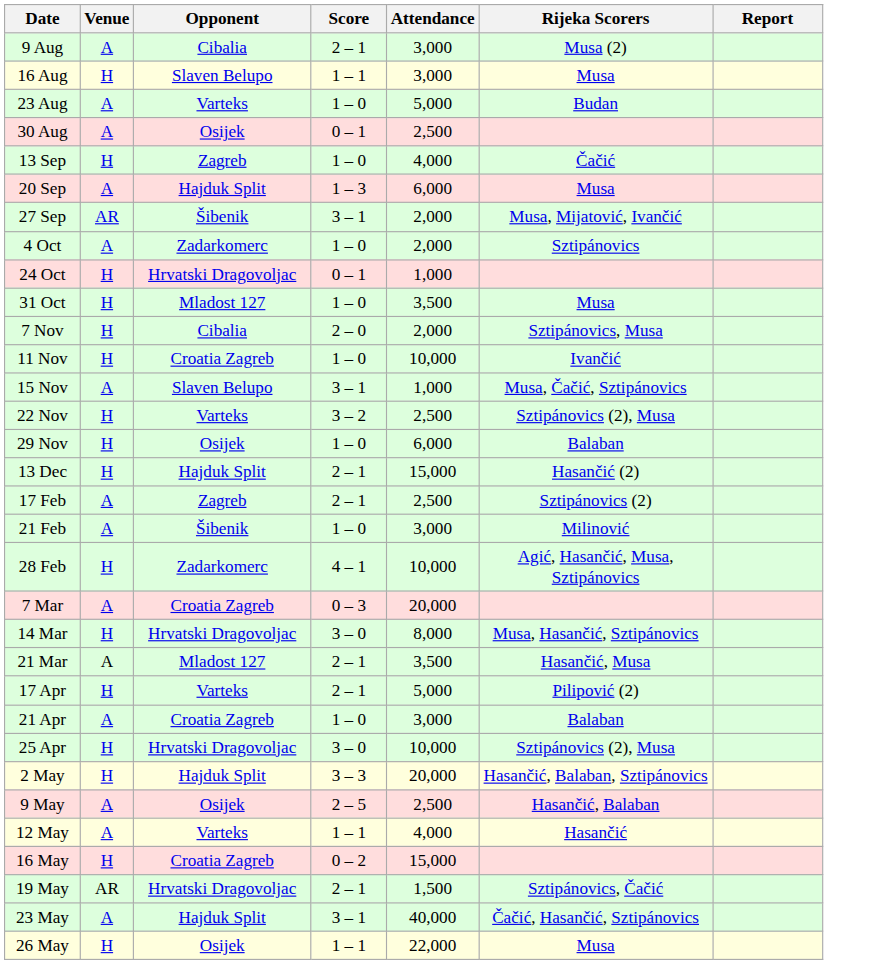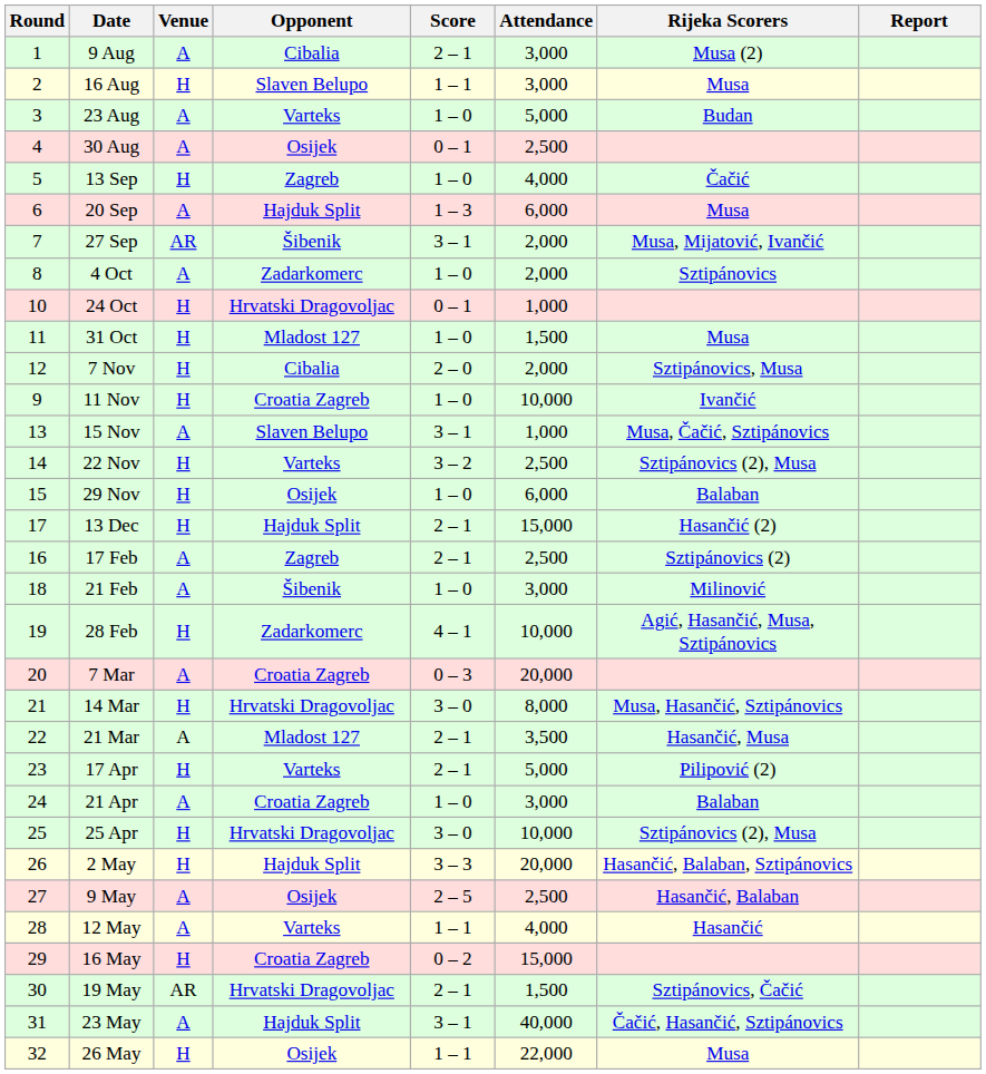 <table class="wikitable sortable" style="text-align: center; font-size:95%;">
 <tr>
+<th width="30">Round</th>
 <th width="60">Date</th>
 <th width="20">Venue</th>
 <th width="150">Opponent</th>
 <th width="60">Score</th>
 <th width="40">Attendance</th>
 <th width="200">Rijeka Scorers</th>
 <th width="90" class="unsortable">Report</th>
 </tr>
 <tr bgcolor="#ddffdd">
+<td>1</td>
 <td>9 Aug</td>
 <td><a href='#'>A</a></td>
 <td><a href='#'>Cibalia</a></td>
 <td>2 – 1</td>
 <td>3,000</td>
 <td><a href='#'>Musa</a> (2)</td>
 <td></td>
 </tr>
 <tr bgcolor="#ffffdd">
+<td>2</td>
 <td>16 Aug</td>
 <td><a href='#'>H</a></td>
 <td><a href='#'>Slaven Belupo</a></td>
 <td>1 – 1</td>
 <td>3,000</td>
 <td><a href='#'>Musa</a></td>
 <td></td>
 </tr>
 <tr bgcolor="#ddffdd">
+<td>3</td>
 <td>23 Aug</td>
 <td><a href='#'>A</a></td>
 <td><a href='#'>Varteks</a></td>
 <td>1 – 0</td>
 <td>5,000</td>
 <td><a href='#'>Budan</a></td>
 <td></td>
 </tr>
 <tr bgcolor="#ffdddd">
+<td>4</td>
 <td>30 Aug</td>
 <td><a href='#'>A</a></td>
 <td><a href='#'>Osijek</a></td>
 <td>0 – 1</td>
 <td>2,500</td>
 <td></td>
 <td></td>
 </tr>
 <tr bgcolor="#ddffdd">
+<td>5</td>
 <td>13 Sep</td>
 <td><a href='#'>H</a></td>
 <td><a href='#'>Zagreb</a></td>
 <td>1 – 0</td>
 <td>4,000</td>
 <td><a href='#'>Čačić</a></td>
 <td></td>
 </tr>
 <tr bgcolor="#ffdddd">
+<td>6</td>
 <td>20 Sep</td>
 <td><a href='#'>A</a></td>
 <td><a href='#'>Hajduk Split</a></td>
 <td>1 – 3</td>
 <td>6,000</td>
 <td><a href='#'>Musa</a></td>
 <td></td>
 </tr>
 <tr bgcolor="#ddffdd">
+<td>7</td>
 <td>27 Sep</td>
 <td><a href='#'>AR</a></td>
 <td><a href='#'>Šibenik</a></td>
 <td>3 – 1</td>
 <td>2,000</td>
 <td><a href='#'>Musa</a>, <a href='#'>Mijatović</a>, <a href='#'>Ivančić</a></td>
 <td></td>
 </tr>
 <tr bgcolor="#ddffdd">
+<td>8</td>
 <td>4 Oct</td>
 <td><a href='#'>A</a></td>
 <td><a href='#'>Zadarkomerc</a></td>
 <td>1 – 0</td>
 <td>2,000</td>
 <td><a href='#'>Sztipánovics</a></td>
 <td></td>
 </tr>
 <tr bgcolor="#ffdddd">
+<td>10</td>
 <td>24 Oct</td>
 <td><a href='#'>H</a></td>
 <td><a href='#'>Hrvatski Dragovoljac</a></td>
 <td>0 – 1</td>
 <td>1,000</td>
 <td></td>
 <td></td>
 </tr>
 <tr bgcolor="#ddffdd">
+<td>11</td>
 <td>31 Oct</td>
 <td><a href='#'>H</a></td>
 <td><a href='#'>Mladost 127</a></td>
 <td>1 – 0</td>
-<td>3,500</td>
+<td>1,500</td>
 <td><a href='#'>Musa</a></td>
 <td></td>
 </tr>
 <tr bgcolor="#ddffdd">
+<td>12</td>
 <td>7 Nov</td>
 <td><a href='#'>H</a></td>
 <td><a href='#'>Cibalia</a></td>
 <td>2 – 0</td>
 <td>2,000</td>
 <td><a href='#'>Sztipánovics</a>, <a href='#'>Musa</a></td>
 <td></td>
 </tr>
 <tr bgcolor="#ddffdd">
+<td>9</td>
 <td>11 Nov</td>
 <td><a href='#'>H</a></td>
 <td><a href='#'>Croatia Zagreb</a></td>
 <td>1 – 0</td>
 <td>10,000</td>
 <td><a href='#'>Ivančić</a></td>
 <td></td>
 </tr>
 <tr bgcolor="#ddffdd">
+<td>13</td>
 <td>15 Nov</td>
 <td><a href='#'>A</a></td>
 <td><a href='#'>Slaven Belupo</a></td>
 <td>3 – 1</td>
 <td>1,000</td>
 <td><a href='#'>Musa</a>, <a href='#'>Čačić</a>, <a href='#'>Sztipánovics</a></td>
 <td></td>
 </tr>
 <tr bgcolor="#ddffdd">
+<td>14</td>
 <td>22 Nov</td>
 <td><a href='#'>H</a></td>
 <td><a href='#'>Varteks</a></td>
 <td>3 – 2</td>
 <td>2,500</td>
 <td><a href='#'>Sztipánovics</a> (2), <a href='#'>Musa</a></td>
 <td></td>
 </tr>
 <tr bgcolor="#ddffdd">
+<td>15</td>
 <td>29 Nov</td>
 <td><a href='#'>H</a></td>
 <td><a href='#'>Osijek</a></td>
 <td>1 – 0</td>
 <td>6,000</td>
 <td><a href='#'>Balaban</a></td>
 <td></td>
 </tr>
 <tr bgcolor="#ddffdd">
+<td>17</td>
 <td>13 Dec</td>
 <td><a href='#'>H</a></td>
 <td><a href='#'>Hajduk Split</a></td>
 <td>2 – 1</td>
 <td>15,000</td>
 <td><a href='#'>Hasančić</a> (2)</td>
 <td></td>
 </tr>
 <tr bgcolor="#ddffdd">
+<td>16</td>
 <td>17 Feb</td>
 <td><a href='#'>A</a></td>
 <td><a href='#'>Zagreb</a></td>
 <td>2 – 1</td>
 <td>2,500</td>
 <td><a href='#'>Sztipánovics</a> (2)</td>
 <td></td>
 </tr>
 <tr bgcolor="#ddffdd">
+<td>18</td>
 <td>21 Feb</td>
 <td><a href='#'>A</a></td>
 <td><a href='#'>Šibenik</a></td>
 <td>1 – 0</td>
 <td>3,000</td>
 <td><a href='#'>Milinović</a></td>
 <td></td>
 </tr>
 <tr bgcolor="#ddffdd">
+<td>19</td>
 <td>28 Feb</td>
 <td><a href='#'>H</a></td>
 <td><a href='#'>Zadarkomerc</a></td>
 <td>4 – 1</td>
 <td>10,000</td>
 <td><a href='#'>Agić</a>, <a href='#'>Hasančić</a>, <a href='#'>Musa</a>, <a href='#'>Sztipánovics</a></td>
 <td></td>
 </tr>
 <tr bgcolor="#ffdddd">
+<td>20</td>
 <td>7 Mar</td>
 <td><a href='#'>A</a></td>
 <td><a href='#'>Croatia Zagreb</a></td>
 <td>0 – 3</td>
 <td>20,000</td>
 <td></td>
 <td></td>
 </tr>
 <tr bgcolor="#ddffdd">
+<td>21</td>
 <td>14 Mar</td>
 <td><a href='#'>H</a></td>
 <td><a href='#'>Hrvatski Dragovoljac</a></td>
 <td>3 – 0</td>
 <td>8,000</td>
 <td><a href='#'>Musa</a>, <a href='#'>Hasančić</a>, <a href='#'>Sztipánovics</a></td>
 <td></td>
 </tr>
 <tr bgcolor="#ddffdd">
+<td>22</td>
 <td>21 Mar</td>
 <td>A</td>
 <td><a href='#'>Mladost 127</a></td>
 <td>2 – 1</td>
 <td>3,500</td>
 <td><a href='#'>Hasančić</a>, <a href='#'>Musa</a></td>
 <td></td>
 </tr>
 <tr bgcolor="#ddffdd">
+<td>23</td>
 <td>17 Apr</td>
 <td><a href='#'>H</a></td>
 <td><a href='#'>Varteks</a></td>
 <td>2 – 1</td>
 <td>5,000</td>
 <td><a href='#'>Pilipović</a> (2)</td>
 <td></td>
 </tr>
 <tr bgcolor="#ddffdd">
+<td>24</td>
 <td>21 Apr</td>
 <td><a href='#'>A</a></td>
 <td><a href='#'>Croatia Zagreb</a></td>
 <td>1 – 0</td>
 <td>3,000</td>
 <td><a href='#'>Balaban</a></td>
 <td></td>
 </tr>
 <tr bgcolor="#ddffdd">
+<td>25</td>
 <td>25 Apr</td>
 <td><a href='#'>H</a></td>
 <td><a href='#'>Hrvatski Dragovoljac</a></td>
 <td>3 – 0</td>
 <td>10,000</td>
 <td><a href='#'>Sztipánovics</a> (2), <a href='#'>Musa</a></td>
 <td></td>
 </tr>
 <tr bgcolor="#ffffdd">
+<td>26</td>
 <td>2 May</td>
 <td><a href='#'>H</a></td>
 <td><a href='#'>Hajduk Split</a></td>
 <td>3 – 3</td>
 <td>20,000</td>
 <td><a href='#'>Hasančić</a>, <a href='#'>Balaban</a>, <a href='#'>Sztipánovics</a></td>
 <td></td>
 </tr>
 <tr bgcolor="#ffdddd">
+<td>27</td>
 <td>9 May</td>
 <td><a href='#'>A</a></td>
 <td><a href='#'>Osijek</a></td>
 <td>2 – 5</td>
 <td>2,500</td>
 <td><a href='#'>Hasančić</a>, <a href='#'>Balaban</a></td>
 <td></td>
 </tr>
 <tr bgcolor="#ffffdd">
+<td>28</td>
 <td>12 May</td>
 <td><a href='#'>A</a></td>
 <td><a href='#'>Varteks</a></td>
 <td>1 – 1</td>
 <td>4,000</td>
 <td><a href='#'>Hasančić</a></td>
 <td></td>
 </tr>
 <tr bgcolor="#ffdddd">
+<td>29</td>
 <td>16 May</td>
 <td><a href='#'>H</a></td>
 <td><a href='#'>Croatia Zagreb</a></td>
 <td>0 – 2</td>
 <td>15,000</td>
 <td></td>
 <td></td>
 </tr>
 <tr bgcolor="#ddffdd">
+<td>30</td>
 <td>19 May</td>
 <td>AR</td>
 <td><a href='#'>Hrvatski Dragovoljac</a></td>
 <td>2 – 1</td>
 <td>1,500</td>
 <td><a href='#'>Sztipánovics</a>, <a href='#'>Čačić</a></td>
 <td></td>
 </tr>
 <tr bgcolor="#ddffdd">
+<td>31</td>
 <td>23 May</td>
 <td><a href='#'>A</a></td>
 <td><a href='#'>Hajduk Split</a></td>
 <td>3 – 1</td>
 <td>40,000</td>
 <td><a href='#'>Čačić</a>, <a href='#'>Hasančić</a>, <a href='#'>Sztipánovics</a></td>
 <td></td>
 </tr>
 <tr bgcolor="#ffffdd">
+<td>32</td>
 <td>26 May</td>
 <td><a href='#'>H</a></td>
 <td><a href='#'>Osijek</a></td>
 <td>1 – 1</td>
 <td>22,000</td>
 <td><a href='#'>Musa</a></td>
 <td></td>
 </tr>
 </table>
